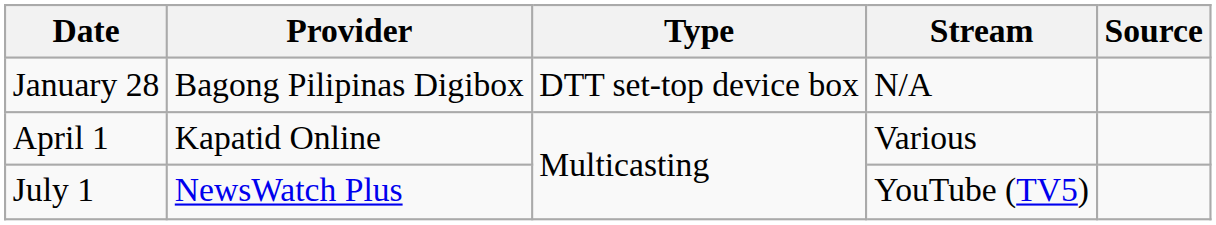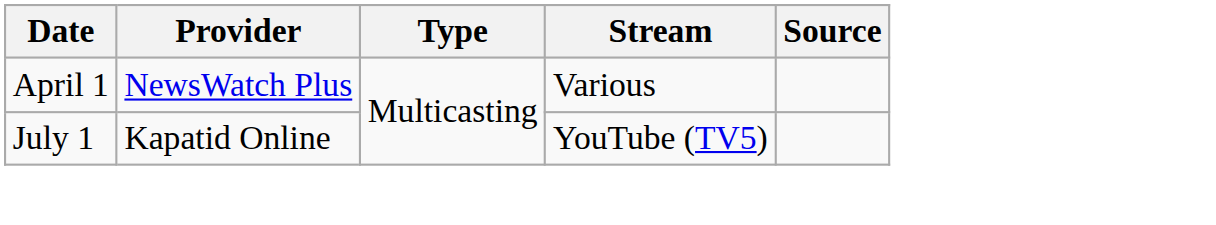 <table class="wikitable">
 <tr>
 <th>Date</th>
 <th>Provider</th>
 <th>Type</th>
 <th>Stream</th>
 <th>Source</th>
 </tr>
 <tr>
-<td>January 28</td>
-<td>Bagong Pilipinas Digibox</td>
-<td>DTT set-top device box</td>
-<td>N/A</td>
-<td></td>
-</tr>
-<tr>
 <td>April 1</td>
-<td>Kapatid Online</td>
+<td><a href='#'>NewsWatch Plus</a></td>
 <td rowspan="2">Multicasting</td>
 <td>Various</td>
 <td></td>
 </tr>
 <tr>
 <td>July 1</td>
-<td><a href='#'>NewsWatch Plus</a></td>
+<td>Kapatid Online</td>
 <td>YouTube (<a href='#'>TV5</a>)</td>
 <td></td>
 </tr>
 </table>
